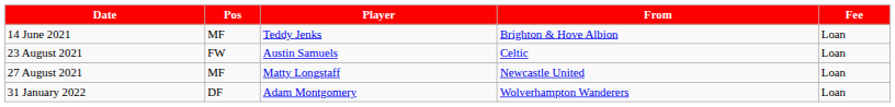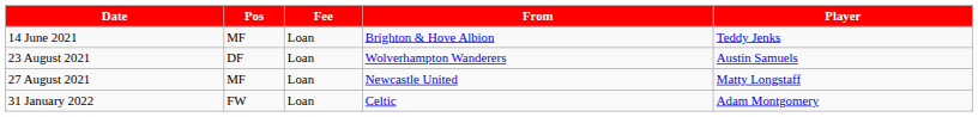 <table class="wikitable" style="text-align:center; font-size:95%;width:90%; text-align:left">
 <tr>
 <th style="background:#FF0000; color:#FFFFFF;" scope="col"><strong>Date</strong></th>
 <th style="background:#FF0000; color:#FFFFFF;" scope="col"><strong>Pos</strong></th>
+<th style="background:#FF0000; color:#FFFFFF;" scope="col"><strong>Fee</strong></th>
+<th style="background:#FF0000; color:#FFFFFF;" scope="col"><strong>From</strong></th>
 <th style="background:#FF0000; color:#FFFFFF;" scope="col"><strong>Player</strong></th>
-<th style="background:#FF0000; color:#FFFFFF;" scope="col"><strong>From</strong></th>
-<th style="background:#FF0000; color:#FFFFFF;" scope="col"><strong>Fee</strong></th>
 </tr>
 <tr>
 <td>14 June 2021</td>
 <td>MF</td>
+<td>Loan</td>
+<td> <a href='#'>Brighton & Hove Albion</a></td>
 <td> <a href='#'>Teddy Jenks</a></td>
-<td> <a href='#'>Brighton & Hove Albion</a></td>
-<td>Loan</td>
 </tr>
 <tr>
 <td>23 August 2021</td>
-<td>FW</td>
+<td>DF</td>
+<td>Loan</td>
+<td> <a href='#'>Wolverhampton Wanderers</a></td>
 <td> <a href='#'>Austin Samuels</a></td>
-<td> <a href='#'>Celtic</a></td>
-<td>Loan</td>
 </tr>
 <tr>
 <td>27 August 2021</td>
 <td>MF</td>
+<td>Loan</td>
+<td> <a href='#'>Newcastle United</a></td>
 <td> <a href='#'>Matty Longstaff</a></td>
-<td> <a href='#'>Newcastle United</a></td>
-<td>Loan</td>
 </tr>
 <tr>
 <td>31 January 2022</td>
-<td>DF</td>
+<td>FW</td>
+<td>Loan</td>
+<td> <a href='#'>Celtic</a></td>
 <td> <a href='#'>Adam Montgomery</a></td>
-<td> <a href='#'>Wolverhampton Wanderers</a></td>
-<td>Loan</td>
 </tr>
 </table>
